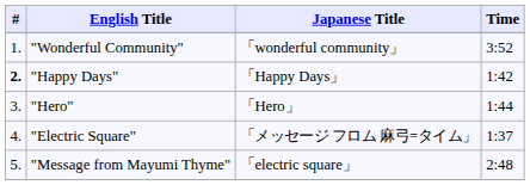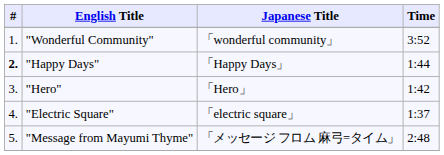 <table border="" cellpadding="4" cellspacing="0" style="border: 1px #aaaaaa solid; border-collapse: collapse; padding: 0.2em; margin: 1em 1em 1em 0; background: #f7f8ff; font-size:0.9em">
 <tr valign="middle" bgcolor="#e6e9ff">
 <th rowspan="1">#</th>
 <th rowspan="1"><a href='#'>English</a> Title</th>
 <th colspan="1"><a href='#'>Japanese</a> Title</th>
 <th rowspan="1">Time</th>
 </tr>
 <tr bgcolor="#e6e9ff">
 </tr>
 <tr>
 <td>1.</td>
 <td>"Wonderful Community"</td>
 <td>「wonderful community」</td>
 <td>3:52</td>
 </tr>
 <tr>
 <td><strong>2.</strong></td>
 <td>"Happy Days"</td>
 <td>「Happy Days」</td>
-<td>1:42</td>
+<td>1:44</td>
 </tr>
 <tr>
 <td>3.</td>
 <td>"Hero"</td>
 <td>「Hero」</td>
-<td>1:44</td>
+<td>1:42</td>
 </tr>
 <tr>
 <td>4.</td>
 <td>"Electric Square"</td>
-<td>「メッセージ フロム 麻弓=タイム」</td>
+<td>「electric square」</td>
 <td>1:37</td>
 </tr>
 <tr>
 <td>5.</td>
 <td>"Message from Mayumi Thyme"</td>
-<td>「electric square」</td>
+<td>「メッセージ フロム 麻弓=タイム」</td>
 <td>2:48</td>
 </tr>
 <tr>
 </tr>
 </table>
